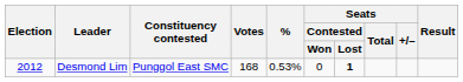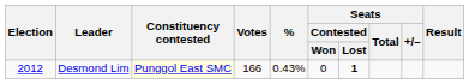 <table class=wikitable style="text-align: center;">
 <tr>
 <th rowspan=3>Election</th>
 <th rowspan=3>Leader</th>
 <th rowspan=3>Constituency<br>contested</th>
 <th rowspan=3>Votes</th>
 <th rowspan=3>%</th>
 <th colspan=4>Seats</th>
 <th rowspan=3>Result</th>
 </tr>
 <tr>
 <th colspan=2>Contested</th>
 <th rowspan=2>Total</th>
 <th rowspan=2>+/–</th>
 </tr>
 <tr>
 <th>Won</th>
 <th>Lost</th>
 </tr>
 <tr>
 <td><a href='#'>2012</a></td>
 <td><a href='#'>Desmond Lim</a></td>
-<td><a href='#'>Punggol East SMC</a></td>
-<td>168</td>
-<td>0.53%</td>
+<td style="background: lightyellow;"><a href='#'>Punggol East SMC</a></td>
+<td>166</td>
+<td>0.43%</td>
 <td>0</td>
 <td><strong>1</strong></td>
 <td></td>
 <td></td>
 <td></td>
 </tr>
 </table>
